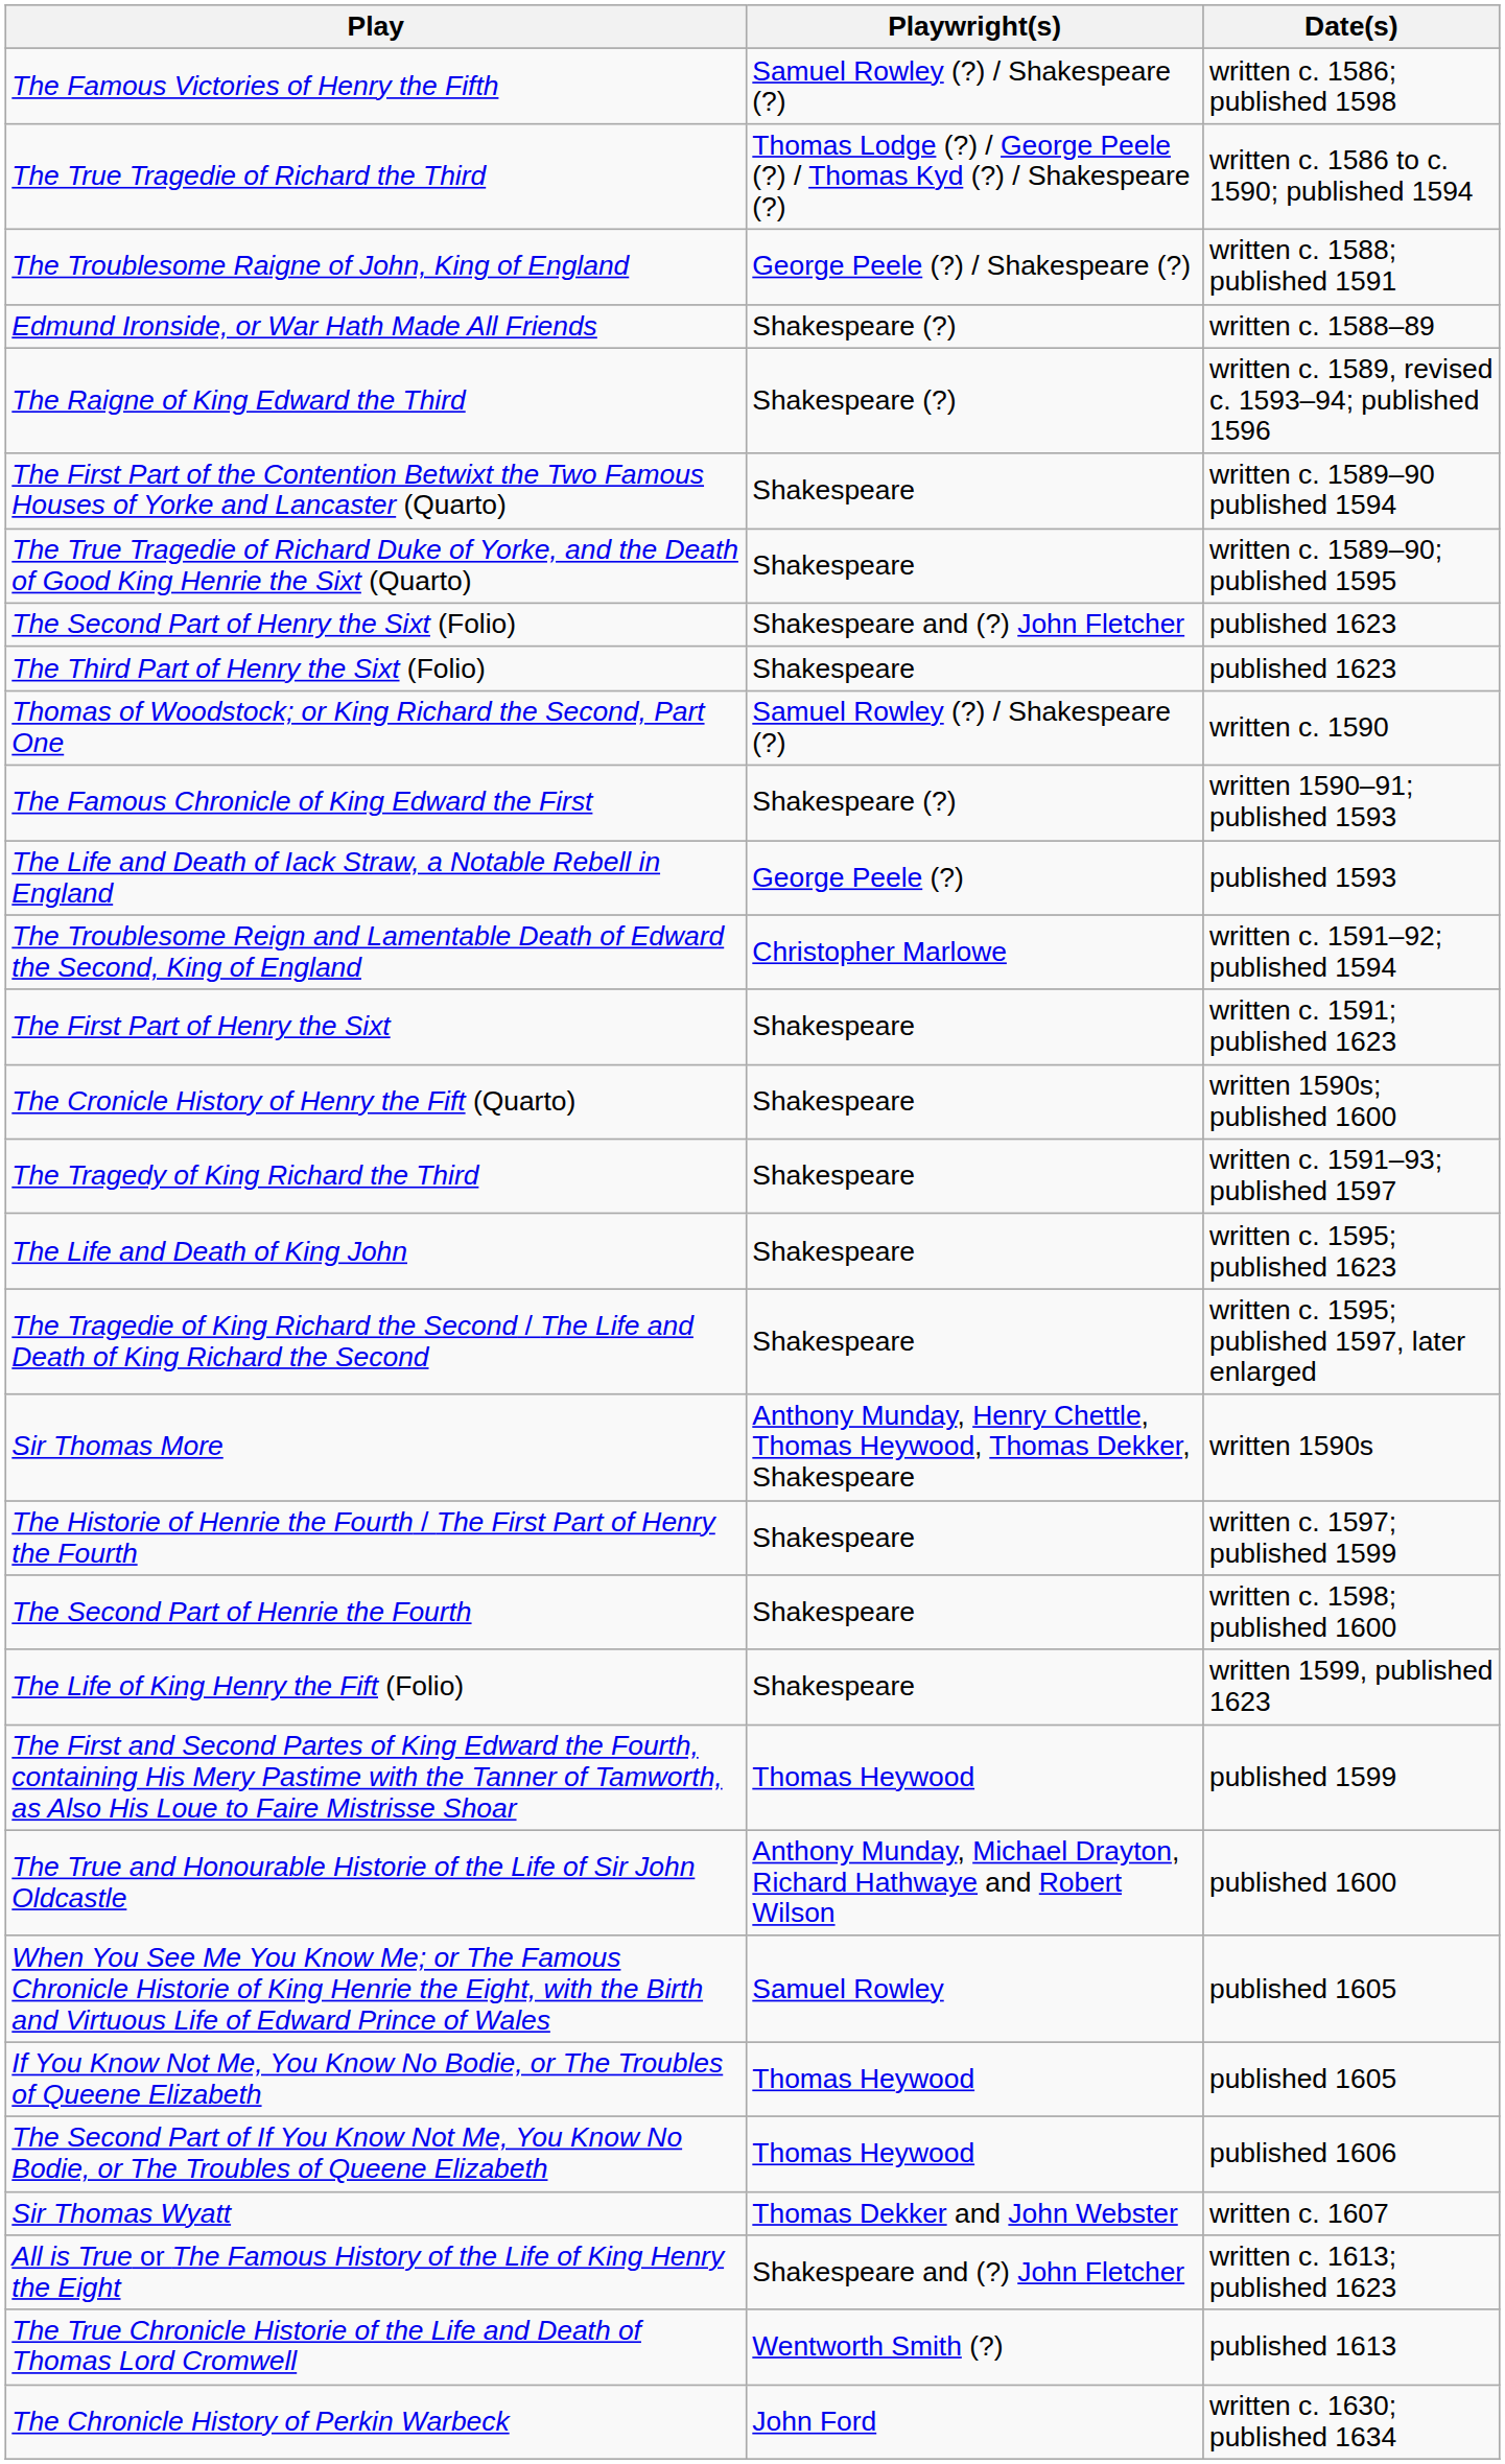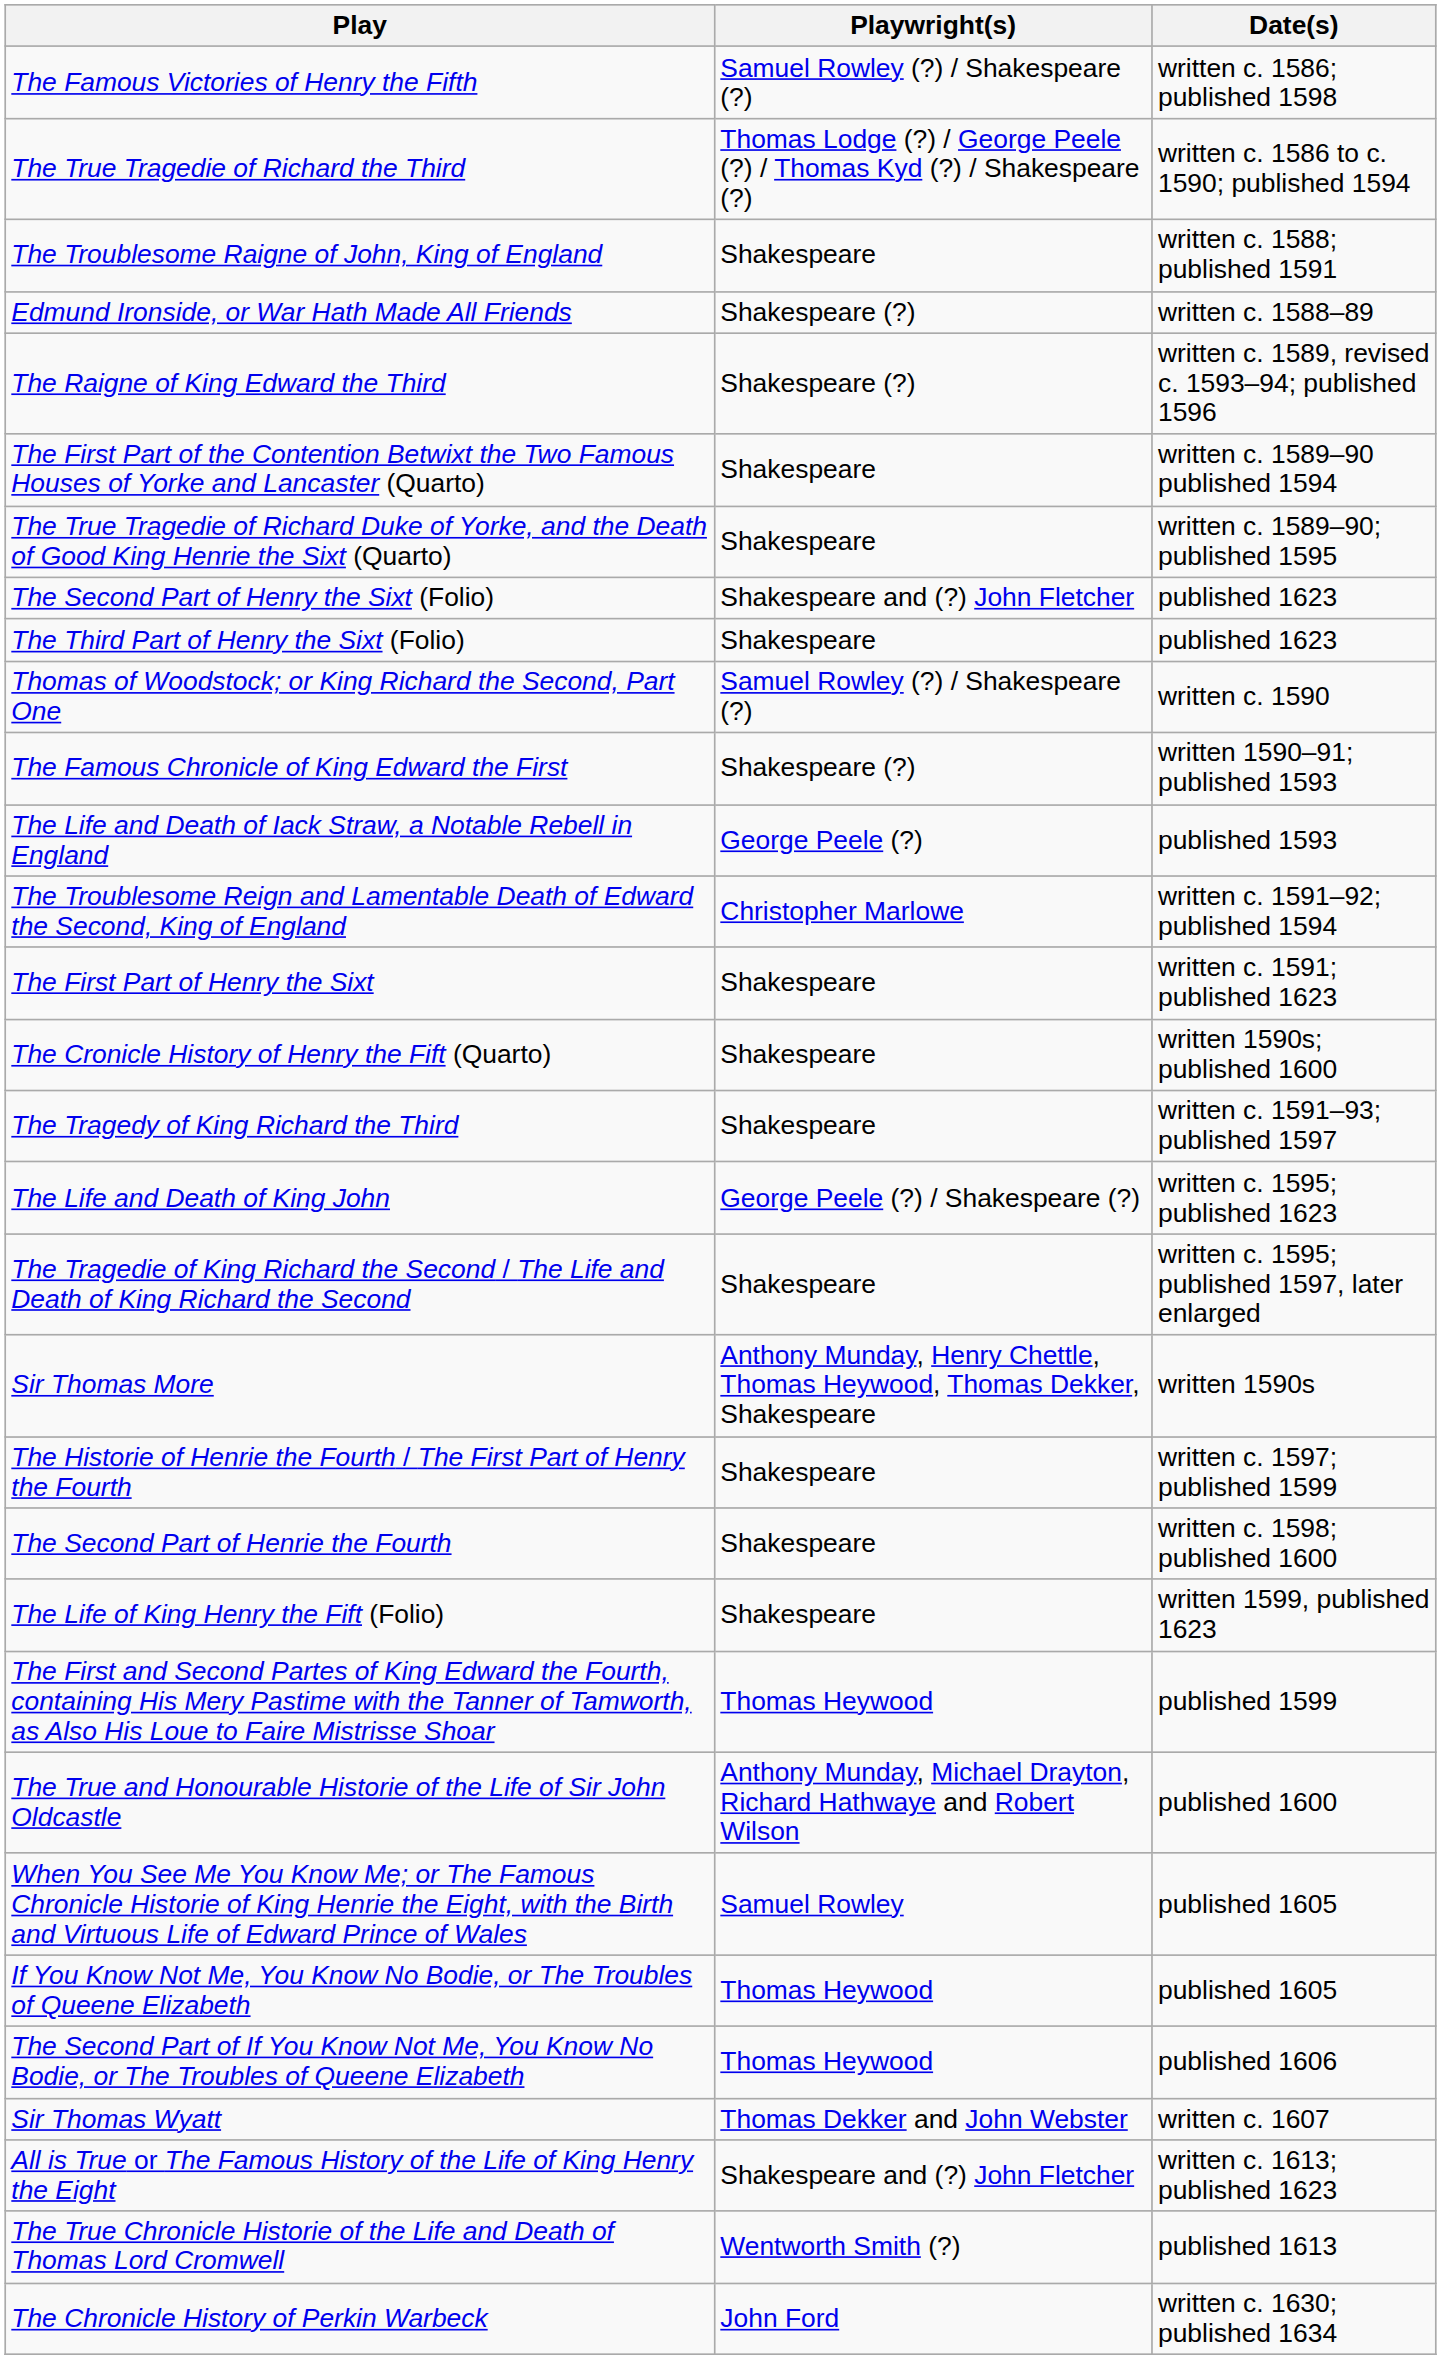 <table class="wikitable" style="margin:0 0 1em 1em">
 <tr>
 <th>Play</th>
 <th>Playwright(s)</th>
 <th>Date(s)</th>
 </tr>
 <tr>
 <td><a href='#'><em>The Famous Victories of Henry the Fifth</em></a></td>
 <td><a href='#'>Samuel Rowley</a> (?) / Shakespeare (?)</td>
 <td>written c. 1586; published 1598</td>
 </tr>
 <tr>
 <td><a href='#'><em>The True Tragedie of Richard the Third</em></a></td>
 <td><a href='#'>Thomas Lodge</a> (?) / <a href='#'>George Peele</a> (?) / <a href='#'>Thomas Kyd</a> (?) / Shakespeare (?)</td>
 <td>written c. 1586 to c. 1590; published 1594</td>
 </tr>
 <tr>
 <td><a href='#'><em>The Troublesome Raigne of John, King of England</em></a></td>
-<td><a href='#'>George Peele</a> (?) / Shakespeare (?)</td>
+<td>Shakespeare</td>
 <td>written c. 1588; published 1591</td>
 </tr>
 <tr>
 <td><a href='#'><em>Edmund Ironside, or War Hath Made All Friends</em></a></td>
 <td>Shakespeare (?)</td>
 <td>written c. 1588–89</td>
 </tr>
 <tr>
 <td><a href='#'><em>The Raigne of King Edward the Third</em></a></td>
 <td>Shakespeare (?)</td>
 <td>written c. 1589, revised c. 1593–94; published 1596</td>
 </tr>
 <tr>
 <td><a href='#'><em>The First Part of the Contention Betwixt the Two Famous Houses of Yorke and Lancaster</em></a> (Quarto)</td>
 <td>Shakespeare</td>
 <td>written c. 1589–90 published 1594</td>
 </tr>
 <tr>
 <td><a href='#'><em>The True Tragedie of Richard Duke of Yorke, and the Death of Good King Henrie the Sixt</em></a> (Quarto)</td>
 <td>Shakespeare</td>
 <td>written c. 1589–90; published 1595</td>
 </tr>
 <tr>
 <td><a href='#'><em>The Second Part of Henry the Sixt</em></a> (Folio)</td>
 <td>Shakespeare and (?) <a href='#'>John Fletcher</a></td>
 <td>published 1623</td>
 </tr>
 <tr>
 <td><a href='#'><em>The Third Part of Henry the Sixt</em></a> (Folio)</td>
 <td>Shakespeare</td>
 <td>published 1623</td>
 </tr>
 <tr>
 <td><a href='#'><em>Thomas of Woodstock; or King Richard the Second, Part One</em></a></td>
 <td><a href='#'>Samuel Rowley</a> (?) / Shakespeare (?)</td>
 <td>written c. 1590</td>
 </tr>
 <tr>
 <td><em><a href='#'>The Famous Chronicle of King Edward the First</a></em></td>
 <td>Shakespeare (?)</td>
 <td>written 1590–91; published 1593</td>
 </tr>
 <tr>
 <td><a href='#'><em>The Life and Death of Iack Straw, a Notable Rebell in England</em></a></td>
 <td><a href='#'>George Peele</a> (?)</td>
 <td>published 1593</td>
 </tr>
 <tr>
 <td><a href='#'><em>The Troublesome Reign and Lamentable Death of Edward the Second, King of England</em></a></td>
 <td><a href='#'>Christopher Marlowe</a></td>
 <td>written c. 1591–92; published 1594</td>
 </tr>
 <tr>
 <td><a href='#'><em>The First Part of Henry the Sixt</em></a></td>
 <td>Shakespeare</td>
 <td>written c. 1591; published 1623</td>
 </tr>
 <tr>
 <td><a href='#'><em>The Cronicle History of Henry the Fift</em></a> (Quarto)</td>
 <td>Shakespeare</td>
 <td>written 1590s; published 1600</td>
 </tr>
 <tr>
 <td><a href='#'><em>The Tragedy of King Richard the Third</em></a></td>
 <td>Shakespeare</td>
 <td>written c. 1591–93; published 1597</td>
 </tr>
 <tr>
 <td><a href='#'><em>The Life and Death of King John</em></a></td>
-<td>Shakespeare</td>
+<td><a href='#'>George Peele</a> (?) / Shakespeare (?)</td>
 <td>written c. 1595; published 1623</td>
 </tr>
 <tr>
 <td><a href='#'><em>The Tragedie of King Richard the Second</em> / <em>The Life and Death of King Richard the Second</em></a></td>
 <td>Shakespeare</td>
 <td>written c. 1595; published 1597, later enlarged</td>
 </tr>
 <tr>
 <td><a href='#'><em>Sir Thomas More</em></a></td>
 <td><a href='#'>Anthony Munday</a>, <a href='#'>Henry Chettle</a>, <a href='#'>Thomas Heywood</a>, <a href='#'>Thomas Dekker</a>, Shakespeare</td>
 <td>written 1590s</td>
 </tr>
 <tr>
 <td><a href='#'><em>The Historie of Henrie the Fourth</em> / <em>The First Part of Henry the Fourth</em></a></td>
 <td>Shakespeare</td>
 <td>written c. 1597; published 1599</td>
 </tr>
 <tr>
 <td><a href='#'><em>The Second Part of Henrie the Fourth</em></a></td>
 <td>Shakespeare</td>
 <td>written c. 1598; published 1600</td>
 </tr>
 <tr>
 <td><a href='#'><em>The Life of King Henry the Fift</em></a> (Folio)</td>
 <td>Shakespeare</td>
 <td>written 1599, published 1623</td>
 </tr>
 <tr>
 <td><a href='#'><em>The First and Second Partes of King Edward the Fourth, containing His Mery Pastime with the Tanner of Tamworth, as Also His Loue to Faire Mistrisse Shoar</em></a></td>
 <td><a href='#'>Thomas Heywood</a></td>
 <td>published 1599</td>
 </tr>
 <tr>
 <td><a href='#'><em>The True and Honourable Historie of the Life of Sir John Oldcastle</em></a></td>
 <td><a href='#'>Anthony Munday</a>, <a href='#'>Michael Drayton</a>, <a href='#'>Richard Hathwaye</a> and <a href='#'>Robert Wilson</a></td>
 <td>published 1600</td>
 </tr>
 <tr>
 <td><a href='#'><em>When You See Me You Know Me; or The Famous Chronicle Historie of King Henrie the Eight, with the Birth and Virtuous Life of Edward Prince of Wales</em></a></td>
 <td><a href='#'>Samuel Rowley</a></td>
 <td>published 1605</td>
 </tr>
 <tr>
 <td><a href='#'><em>If You Know Not Me, You Know No Bodie, or The Troubles of Queene Elizabeth</em></a></td>
 <td><a href='#'>Thomas Heywood</a></td>
 <td>published 1605</td>
 </tr>
 <tr>
 <td><a href='#'><em>The Second Part of If You Know Not Me, You Know No Bodie, or The Troubles of Queene Elizabeth</em></a></td>
 <td><a href='#'>Thomas Heywood</a></td>
 <td>published 1606</td>
 </tr>
 <tr>
 <td><a href='#'><em>Sir Thomas Wyatt</em></a></td>
 <td><a href='#'>Thomas Dekker</a> and <a href='#'>John Webster</a></td>
 <td>written c. 1607</td>
 </tr>
 <tr>
 <td><a href='#'><em>All is True</em> or <em>The Famous History of the Life of King Henry the Eight</em></a></td>
 <td>Shakespeare and (?) <a href='#'>John Fletcher</a></td>
 <td>written c. 1613; published 1623</td>
 </tr>
 <tr>
 <td><a href='#'><em>The True Chronicle Historie of the Life and Death of Thomas Lord Cromwell</em></a></td>
 <td><a href='#'>Wentworth Smith</a> (?)</td>
 <td>published 1613</td>
 </tr>
 <tr>
 <td><a href='#'><em>The Chronicle History of Perkin Warbeck</em></a></td>
 <td><a href='#'>John Ford</a></td>
 <td>written c. 1630; published 1634</td>
 </tr>
 <tr>
 </tr>
 </table>
